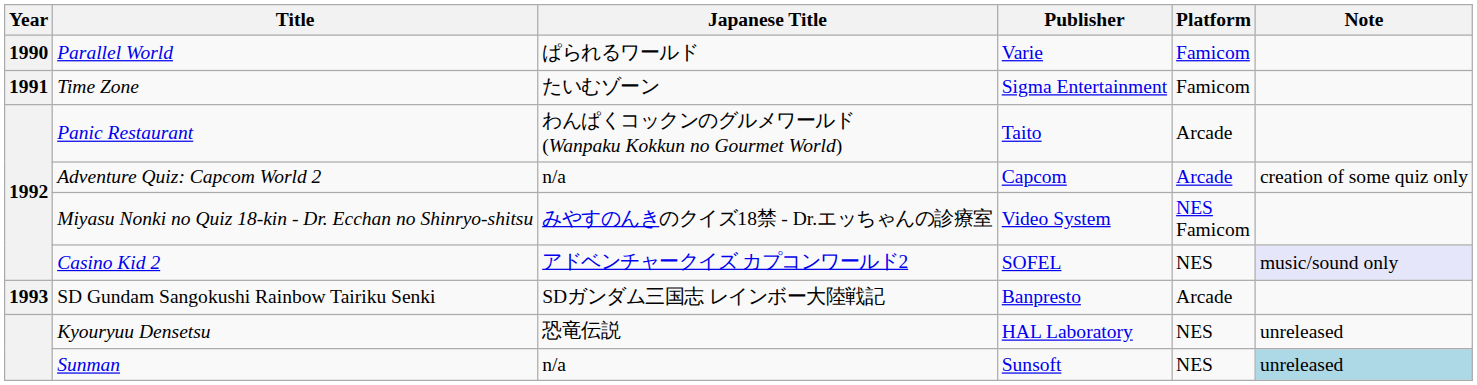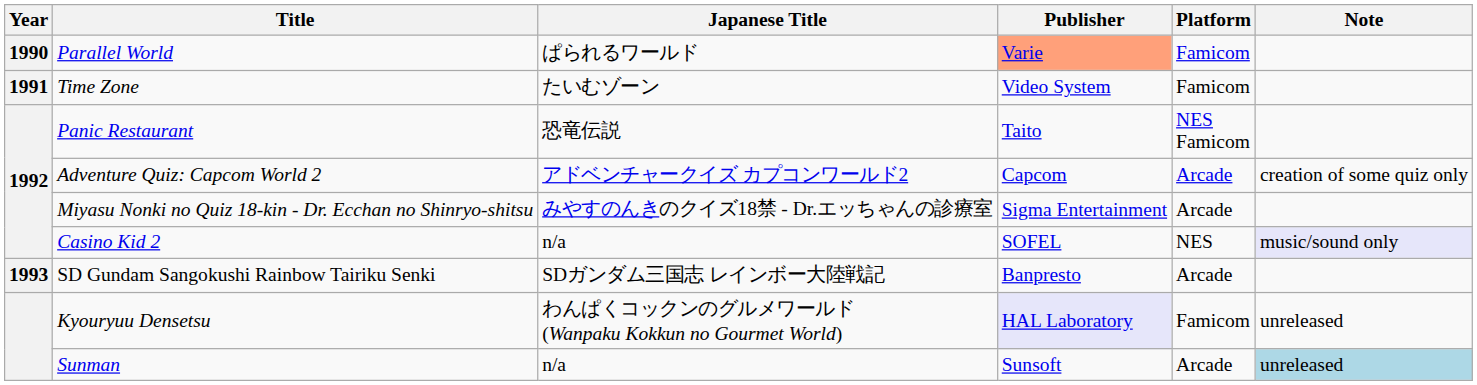 <table class="wikitable sortable" style="vertical-align:top;">
 <tr>
 <th>Year</th>
 <th>Title</th>
 <th>Japanese Title</th>
 <th>Publisher</th>
 <th>Platform</th>
 <th>Note</th>
 </tr>
 <tr>
 <th>1990</th>
 <td><em><a href='#'>Parallel World</a></em></td>
 <td>ぱられるワールド</td>
-<td><a href='#'>Varie</a></td>
+<td style="background: lightsalmon;"><a href='#'>Varie</a></td>
 <td><a href='#'>Famicom</a></td>
 <td></td>
 </tr>
 <tr>
 <th>1991</th>
 <td><em>Time Zone</em></td>
 <td>たいむゾーン</td>
-<td><a href='#'>Sigma Entertainment</a></td>
+<td><a href='#'>Video System</a></td>
 <td>Famicom</td>
 <td></td>
 </tr>
 <tr>
 <th rowspan="4">1992</th>
 <td><em><a href='#'>Panic Restaurant</a></em></td>
-<td>わんぱくコックンのグルメワールド<br>(<em>Wanpaku Kokkun no Gourmet World</em>)</td>
+<td>恐竜伝説</td>
 <td><a href='#'>Taito</a></td>
-<td>Arcade</td>
+<td><a href='#'>NES</a><br>Famicom</td>
 <td></td>
 </tr>
 <tr>
 <td><em>Adventure Quiz: Capcom World 2</em></td>
-<td>n/a</td>
+<td><a href='#'>アドベンチャークイズ カプコンワールド2</a></td>
 <td><a href='#'>Capcom</a></td>
 <td><a href='#'>Arcade</a></td>
 <td>creation of some quiz only</td>
 </tr>
 <tr>
 <td><em>Miyasu Nonki no Quiz 18-kin - Dr. Ecchan no Shinryo-shitsu</em></td>
 <td><a href='#'>みやすのんき</a>のクイズ18禁 - Dr.エッちゃんの診療室</td>
-<td><a href='#'>Video System</a></td>
-<td><a href='#'>NES</a><br>Famicom</td>
+<td><a href='#'>Sigma Entertainment</a></td>
+<td>Arcade</td>
 <td></td>
 </tr>
 <tr>
 <td><em><a href='#'>Casino Kid 2</a></em></td>
-<td><a href='#'>アドベンチャークイズ カプコンワールド2</a></td>
+<td>n/a</td>
 <td><a href='#'>SOFEL</a></td>
 <td>NES</td>
 <td style="background: lavender;">music/sound only</td>
 </tr>
 <tr>
 <th>1993</th>
 <td>SD Gundam Sangokushi Rainbow Tairiku Senki</td>
 <td>SDガンダム三国志 レインボー大陸戦記</td>
 <td><a href='#'>Banpresto</a></td>
 <td>Arcade</td>
 <td></td>
 </tr>
 <tr>
 <th rowspan="2"></th>
 <td><em>Kyouryuu Densetsu</em></td>
-<td>恐竜伝説</td>
-<td><a href='#'>HAL Laboratory</a></td>
-<td>NES</td>
+<td>わんぱくコックンのグルメワールド<br>(<em>Wanpaku Kokkun no Gourmet World</em>)</td>
+<td style="background: lavender;"><a href='#'>HAL Laboratory</a></td>
+<td>Famicom</td>
 <td>unreleased</td>
 </tr>
 <tr>
 <td><em><a href='#'>Sunman</a></em></td>
 <td>n/a</td>
 <td><a href='#'>Sunsoft</a></td>
-<td>NES</td>
+<td>Arcade</td>
 <td style="background: lightblue;">unreleased</td>
 </tr>
 </table>
